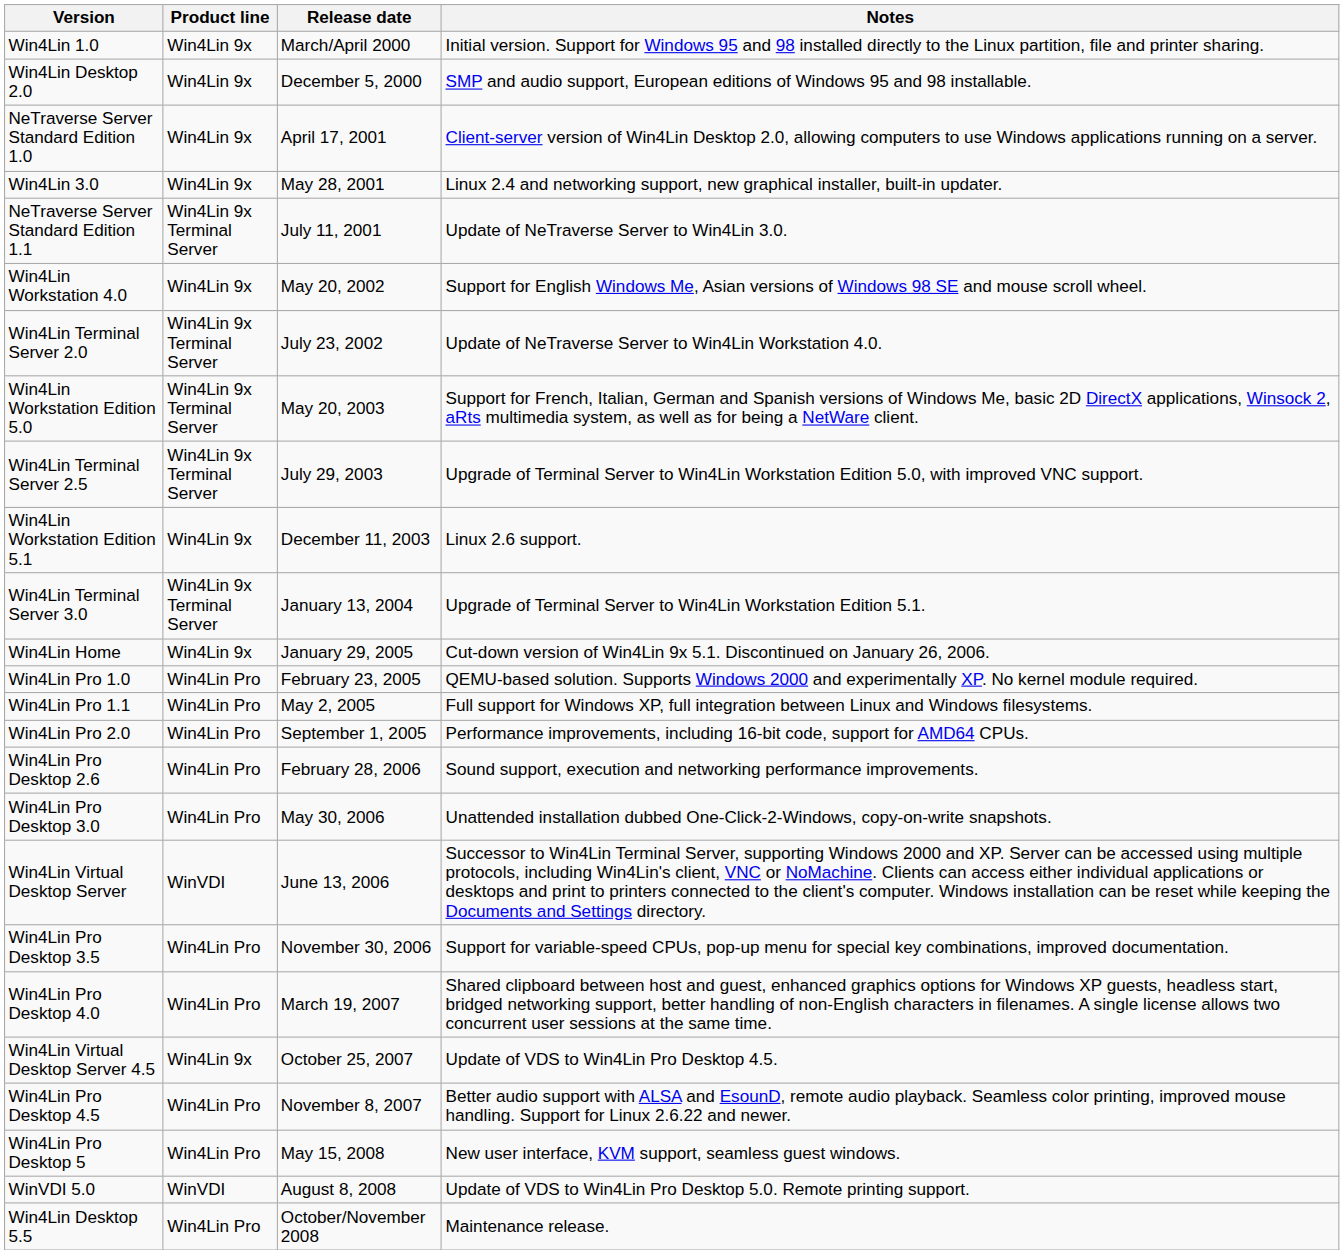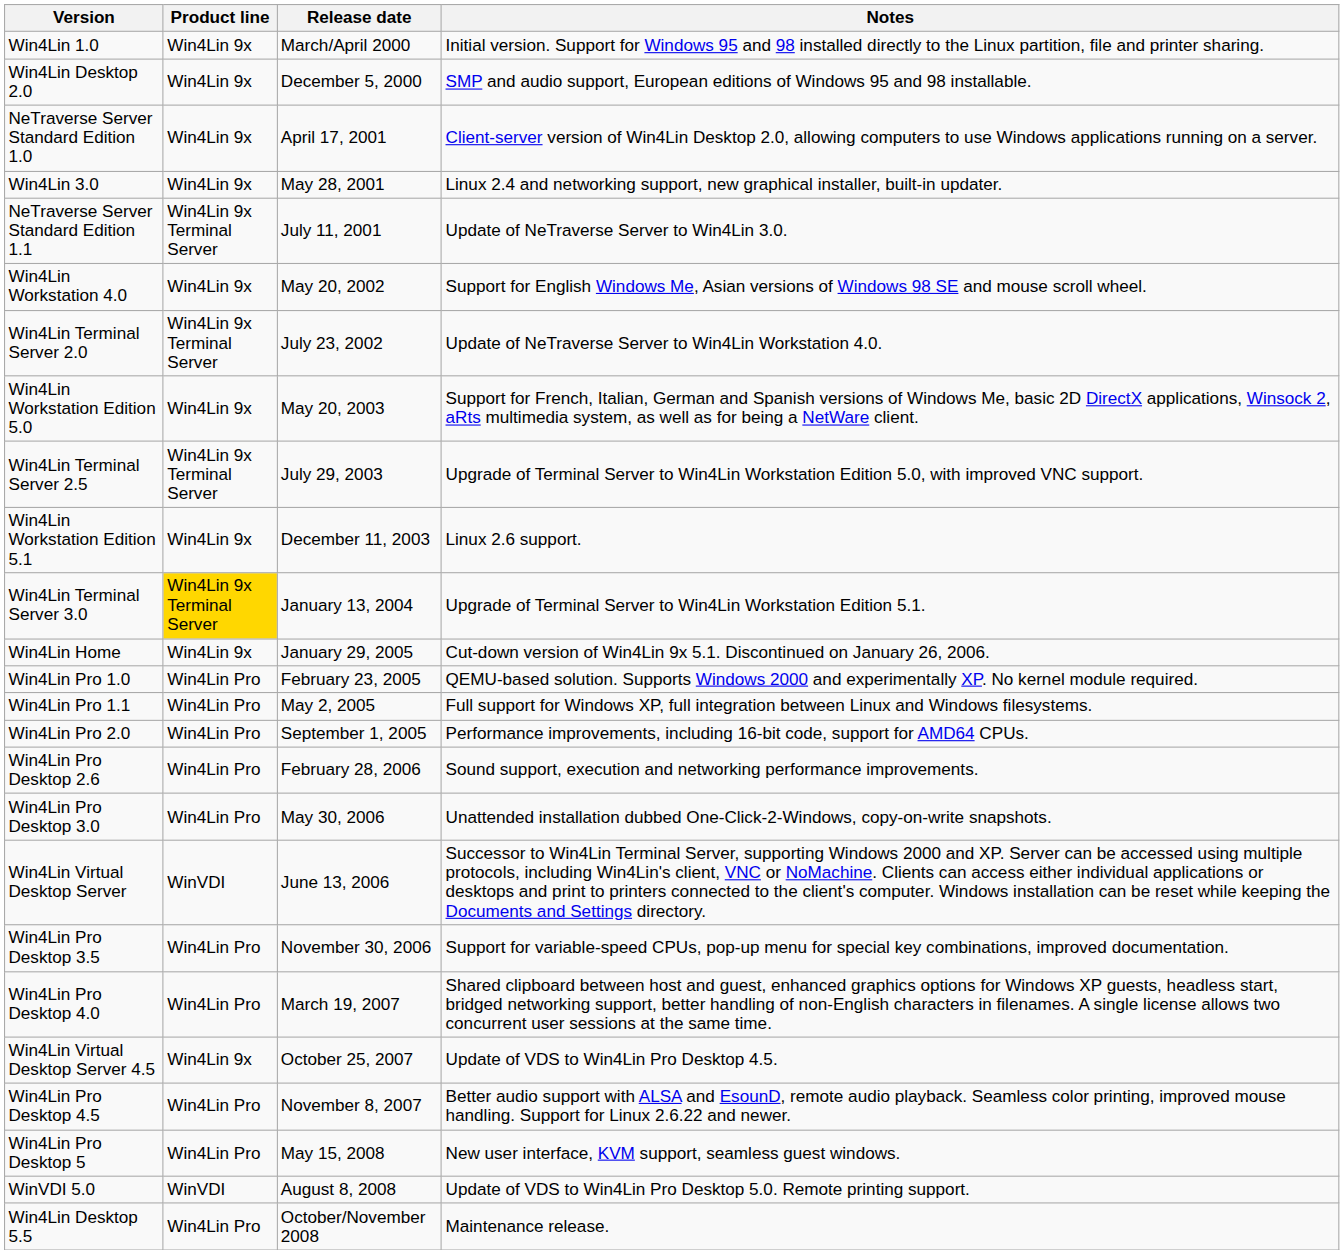 <table class="wikitable">
 <tr>
 <th>Version</th>
 <th>Product line</th>
 <th>Release date</th>
 <th>Notes</th>
 </tr>
 <tr>
 <td>Win4Lin 1.0</td>
 <td>Win4Lin 9x</td>
 <td>March/April 2000</td>
 <td>Initial version. Support for <a href='#'>Windows 95</a> and <a href='#'>98</a> installed directly to the Linux partition, file and printer sharing.</td>
 </tr>
 <tr>
 <td>Win4Lin Desktop 2.0</td>
 <td>Win4Lin 9x</td>
 <td>December 5, 2000</td>
 <td><a href='#'>SMP</a> and audio support, European editions of Windows 95 and 98 installable.</td>
 </tr>
 <tr>
 <td>NeTraverse Server Standard Edition 1.0</td>
 <td>Win4Lin 9x</td>
 <td>April 17, 2001</td>
 <td><a href='#'>Client-server</a> version of Win4Lin Desktop 2.0, allowing computers to use Windows applications running on a server.</td>
 </tr>
 <tr>
 <td>Win4Lin 3.0</td>
 <td>Win4Lin 9x</td>
 <td>May 28, 2001</td>
 <td>Linux 2.4 and networking support, new graphical installer, built-in updater.</td>
 </tr>
 <tr>
 <td>NeTraverse Server Standard Edition 1.1</td>
 <td>Win4Lin 9x Terminal Server</td>
 <td>July 11, 2001</td>
 <td>Update of NeTraverse Server to Win4Lin 3.0.</td>
 </tr>
 <tr>
 <td>Win4Lin Workstation 4.0</td>
 <td>Win4Lin 9x</td>
 <td>May 20, 2002</td>
 <td>Support for English <a href='#'>Windows Me</a>, Asian versions of <a href='#'>Windows 98 SE</a> and mouse scroll wheel.</td>
 </tr>
 <tr>
 <td>Win4Lin Terminal Server 2.0</td>
 <td>Win4Lin 9x Terminal Server</td>
 <td>July 23, 2002</td>
 <td>Update of NeTraverse Server to Win4Lin Workstation 4.0.</td>
 </tr>
 <tr>
 <td>Win4Lin Workstation Edition 5.0</td>
-<td>Win4Lin 9x Terminal Server</td>
+<td>Win4Lin 9x</td>
 <td>May 20, 2003</td>
 <td>Support for French, Italian, German and Spanish versions of Windows Me, basic 2D <a href='#'>DirectX</a> applications, <a href='#'>Winsock 2</a>, <a href='#'>aRts</a> multimedia system, as well as for being a <a href='#'>NetWare</a> client.</td>
 </tr>
 <tr>
 <td>Win4Lin Terminal Server 2.5</td>
 <td>Win4Lin 9x Terminal Server</td>
 <td>July 29, 2003</td>
 <td>Upgrade of Terminal Server to Win4Lin Workstation Edition 5.0, with improved VNC support.</td>
 </tr>
 <tr>
 <td>Win4Lin Workstation Edition 5.1</td>
 <td>Win4Lin 9x</td>
 <td>December 11, 2003</td>
 <td>Linux 2.6 support.</td>
 </tr>
 <tr>
 <td>Win4Lin Terminal Server 3.0</td>
-<td>Win4Lin 9x Terminal Server</td>
+<td style="background: gold;">Win4Lin 9x Terminal Server</td>
 <td>January 13, 2004</td>
 <td>Upgrade of Terminal Server to Win4Lin Workstation Edition 5.1.</td>
 </tr>
 <tr>
 <td>Win4Lin Home</td>
 <td>Win4Lin 9x</td>
 <td>January 29, 2005</td>
 <td>Cut-down version of Win4Lin 9x 5.1. Discontinued on January 26, 2006.</td>
 </tr>
 <tr>
 <td>Win4Lin Pro 1.0</td>
 <td>Win4Lin Pro</td>
 <td>February 23, 2005</td>
 <td>QEMU-based solution. Supports <a href='#'>Windows 2000</a> and experimentally <a href='#'>XP</a>. No kernel module required.</td>
 </tr>
 <tr>
 <td>Win4Lin Pro 1.1</td>
 <td>Win4Lin Pro</td>
 <td>May 2, 2005</td>
 <td>Full support for Windows XP, full integration between Linux and Windows filesystems.</td>
 </tr>
 <tr>
 <td>Win4Lin Pro 2.0</td>
 <td>Win4Lin Pro</td>
 <td>September 1, 2005</td>
 <td>Performance improvements, including 16-bit code, support for <a href='#'>AMD64</a> CPUs.</td>
 </tr>
 <tr>
 <td>Win4Lin Pro Desktop 2.6</td>
 <td>Win4Lin Pro</td>
 <td>February 28, 2006</td>
 <td>Sound support, execution and networking performance improvements.</td>
 </tr>
 <tr>
 <td>Win4Lin Pro Desktop 3.0</td>
 <td>Win4Lin Pro</td>
 <td>May 30, 2006</td>
 <td>Unattended installation dubbed One-Click-2-Windows, copy-on-write snapshots.</td>
 </tr>
 <tr>
 <td>Win4Lin Virtual Desktop Server</td>
 <td>WinVDI</td>
 <td>June 13, 2006</td>
 <td>Successor to Win4Lin Terminal Server, supporting Windows 2000 and XP. Server can be accessed using multiple protocols, including Win4Lin's client, <a href='#'>VNC</a> or <a href='#'>NoMachine</a>. Clients can access either individual applications or desktops and print to printers connected to the client's computer. Windows installation can be reset while keeping the <a href='#'>Documents and Settings</a> directory.</td>
 </tr>
 <tr>
 <td>Win4Lin Pro Desktop 3.5</td>
 <td>Win4Lin Pro</td>
 <td>November 30, 2006</td>
 <td>Support for variable-speed CPUs, pop-up menu for special key combinations, improved documentation.</td>
 </tr>
 <tr>
 <td>Win4Lin Pro Desktop 4.0</td>
 <td>Win4Lin Pro</td>
 <td>March 19, 2007</td>
 <td>Shared clipboard between host and guest, enhanced graphics options for Windows XP guests, headless start, bridged networking support, better handling of non-English characters in filenames. A single license allows two concurrent user sessions at the same time.</td>
 </tr>
 <tr>
 <td>Win4Lin Virtual Desktop Server 4.5</td>
 <td>Win4Lin 9x</td>
 <td>October 25, 2007</td>
 <td>Update of VDS to Win4Lin Pro Desktop 4.5.</td>
 </tr>
 <tr>
 <td>Win4Lin Pro Desktop 4.5</td>
 <td>Win4Lin Pro</td>
 <td>November 8, 2007</td>
 <td>Better audio support with <a href='#'>ALSA</a> and <a href='#'>EsounD</a>, remote audio playback. Seamless color printing, improved mouse handling. Support for Linux 2.6.22 and newer.</td>
 </tr>
 <tr>
 <td>Win4Lin Pro Desktop 5</td>
 <td>Win4Lin Pro</td>
 <td>May 15, 2008</td>
 <td>New user interface, <a href='#'>KVM</a> support, seamless guest windows.</td>
 </tr>
 <tr>
 <td>WinVDI 5.0</td>
 <td>WinVDI</td>
 <td>August 8, 2008</td>
 <td>Update of VDS to Win4Lin Pro Desktop 5.0. Remote printing support.</td>
 </tr>
 <tr>
 <td>Win4Lin Desktop 5.5</td>
 <td>Win4Lin Pro</td>
 <td>October/November 2008</td>
 <td>Maintenance release.</td>
 </tr>
 </table>
